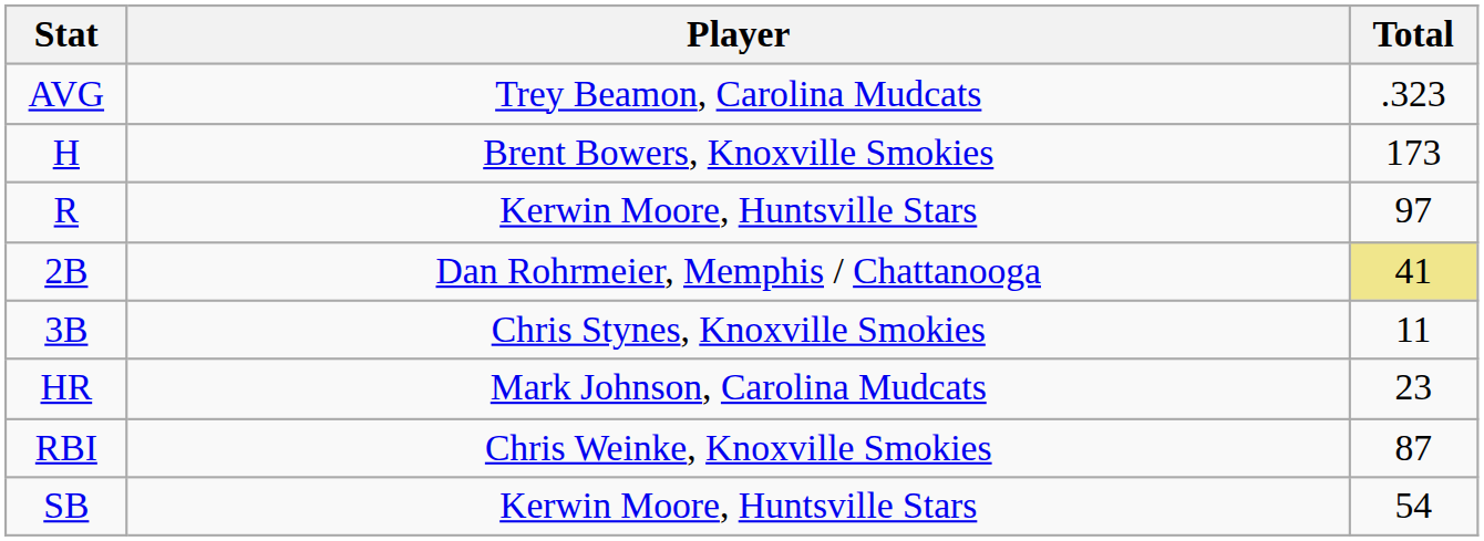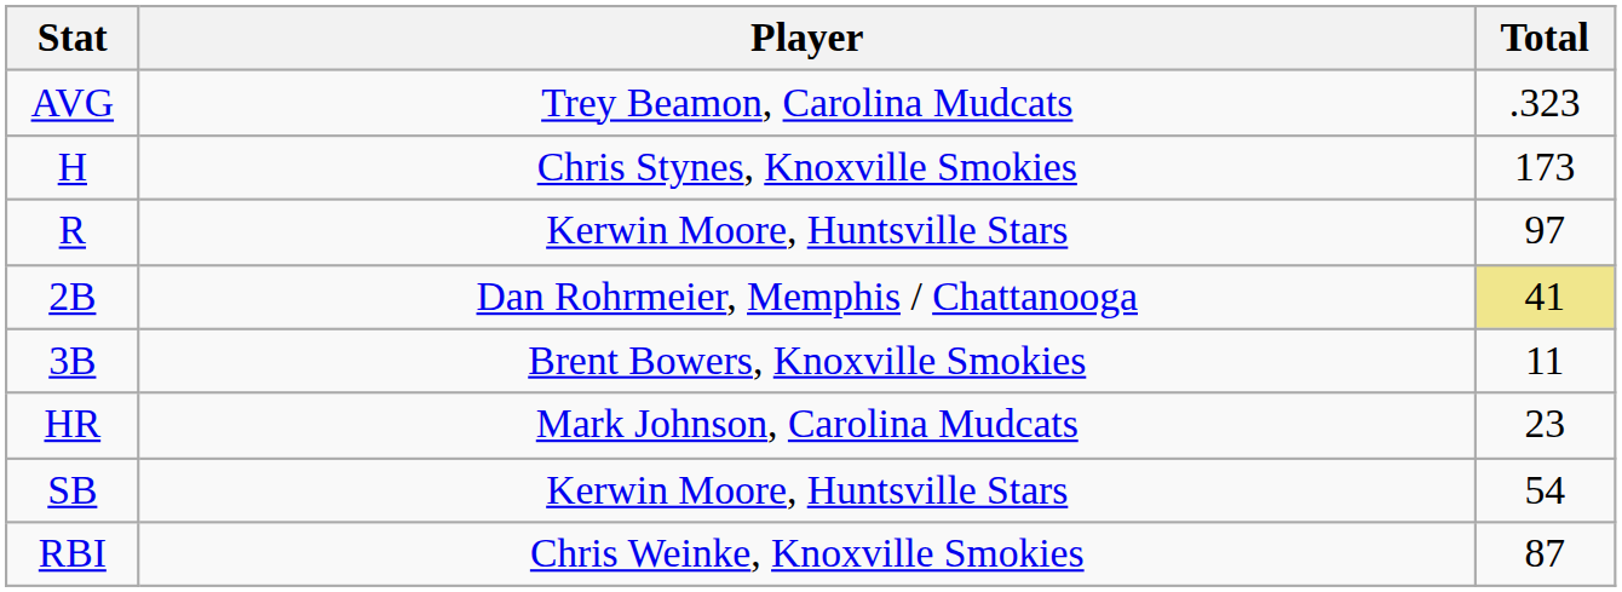 <table class="wikitable" width="40%" style="text-align:center;">
 <tr>
 <th width="5%">Stat</th>
 <th width="60%">Player</th>
 <th width="5%">Total</th>
 </tr>
 <tr>
 <td><a href='#'>AVG</a></td>
 <td><a href='#'>Trey Beamon</a>, <a href='#'>Carolina Mudcats</a></td>
 <td>.323</td>
 </tr>
 <tr>
 <td><a href='#'>H</a></td>
-<td><a href='#'>Brent Bowers</a>, <a href='#'>Knoxville Smokies</a></td>
+<td><a href='#'>Chris Stynes</a>, <a href='#'>Knoxville Smokies</a></td>
 <td>173</td>
 </tr>
 <tr>
 <td><a href='#'>R</a></td>
 <td><a href='#'>Kerwin Moore</a>, <a href='#'>Huntsville Stars</a></td>
 <td>97</td>
 </tr>
 <tr>
 <td><a href='#'>2B</a></td>
 <td><a href='#'>Dan Rohrmeier</a>, <a href='#'>Memphis</a> / <a href='#'>Chattanooga</a></td>
 <td style="background: khaki;">41</td>
 </tr>
 <tr>
 <td><a href='#'>3B</a></td>
-<td><a href='#'>Chris Stynes</a>, <a href='#'>Knoxville Smokies</a></td>
+<td><a href='#'>Brent Bowers</a>, <a href='#'>Knoxville Smokies</a></td>
 <td>11</td>
 </tr>
 <tr>
 <td><a href='#'>HR</a></td>
 <td><a href='#'>Mark Johnson</a>, <a href='#'>Carolina Mudcats</a></td>
 <td>23</td>
 </tr>
 <tr>
+<td><a href='#'>SB</a></td>
+<td><a href='#'>Kerwin Moore</a>, <a href='#'>Huntsville Stars</a></td>
+<td>54</td>
+</tr>
+<tr>
 <td><a href='#'>RBI</a></td>
 <td><a href='#'>Chris Weinke</a>, <a href='#'>Knoxville Smokies</a></td>
 <td>87</td>
 </tr>
-<tr>
-<td><a href='#'>SB</a></td>
-<td><a href='#'>Kerwin Moore</a>, <a href='#'>Huntsville Stars</a></td>
-<td>54</td>
-</tr>
 </table>
